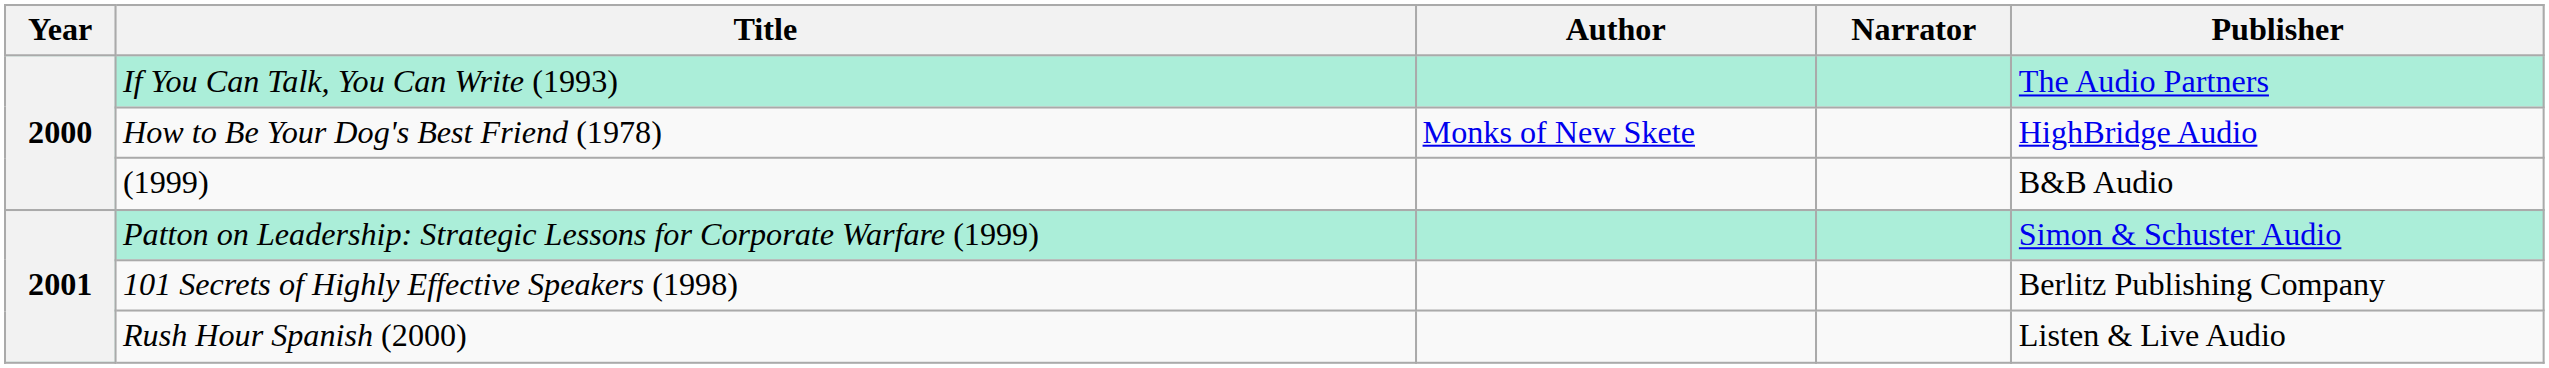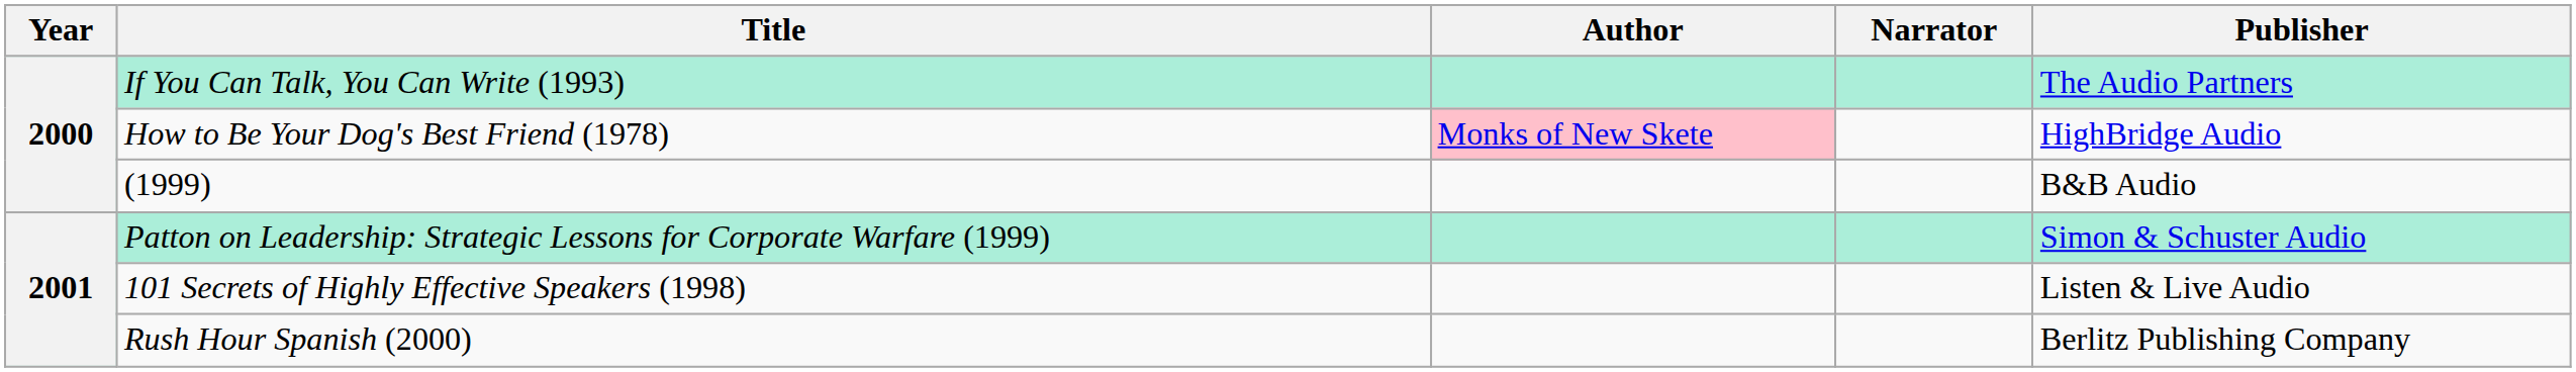 <table class="wikitable sortable mw-collapsible" style="width:100%">
 <tr bgcolor="#bebebe">
 <th scope=“col” width=“4%”>Year</th>
 <th scope=“col” width=“24%”>Title</th>
 <th>Author</th>
 <th>Narrator</th>
 <th scope=“col” width=“24%”>Publisher</th>
 </tr>
 <tr style=background:#ABEED9>
 <th rowspan="3"><strong>2000</strong><br></th>
 <td><em>If You Can Talk, You Can Write</em> (1993)</td>
 <td></td>
 <td></td>
 <td><a href='#'>The Audio Partners</a></td>
 </tr>
 <tr>
 <td><em>How to Be Your Dog's Best Friend</em> (1978)</td>
-<td><a href='#'>Monks of New Skete</a></td>
+<td style="background: pink;"><a href='#'>Monks of New Skete</a></td>
 <td></td>
 <td><a href='#'>HighBridge Audio</a></td>
 </tr>
 <tr>
 <td> (1999)</td>
 <td></td>
 <td></td>
 <td>B&B Audio</td>
 </tr>
 <tr style=background:#ABEED9>
 <th rowspan="3"><strong>2001</strong><br></th>
 <td><em>Patton on Leadership: Strategic Lessons for Corporate Warfare</em> (1999)</td>
 <td></td>
 <td></td>
 <td><a href='#'>Simon & Schuster Audio</a></td>
 </tr>
 <tr>
 <td><em>101 Secrets of Highly Effective Speakers</em> (1998)</td>
 <td></td>
 <td></td>
-<td>Berlitz Publishing Company</td>
+<td>Listen & Live Audio</td>
 </tr>
 <tr>
 <td><em>Rush Hour Spanish</em> (2000)</td>
 <td></td>
 <td></td>
-<td>Listen & Live Audio</td>
+<td>Berlitz Publishing Company</td>
 </tr>
 </table>
